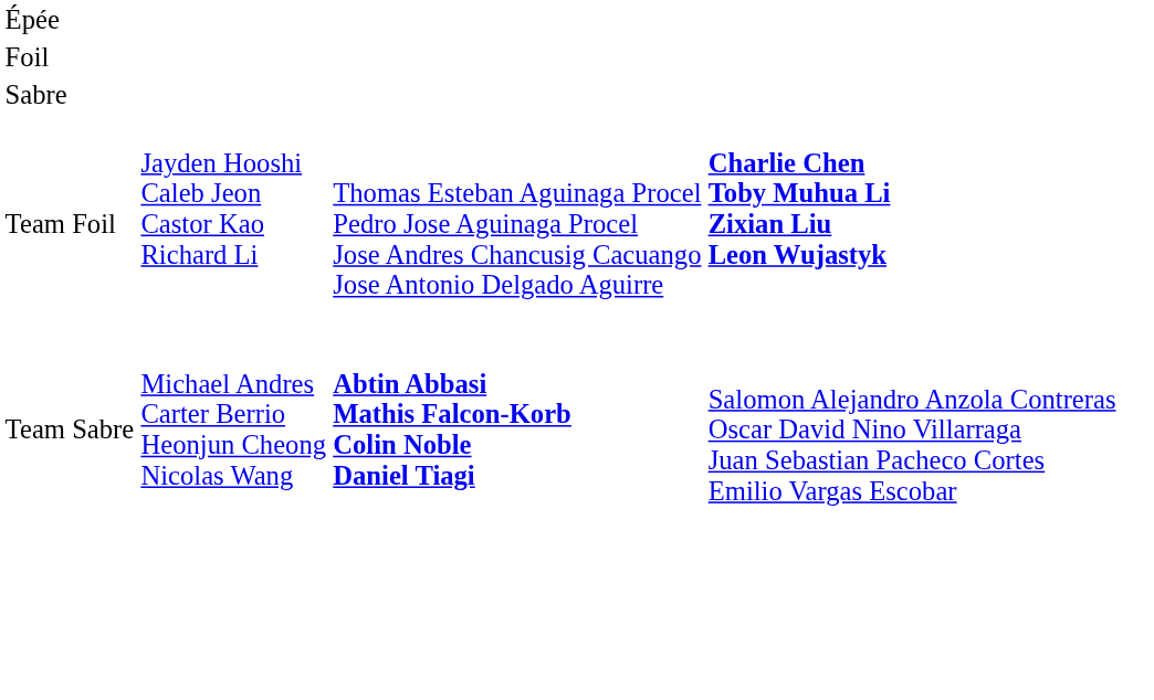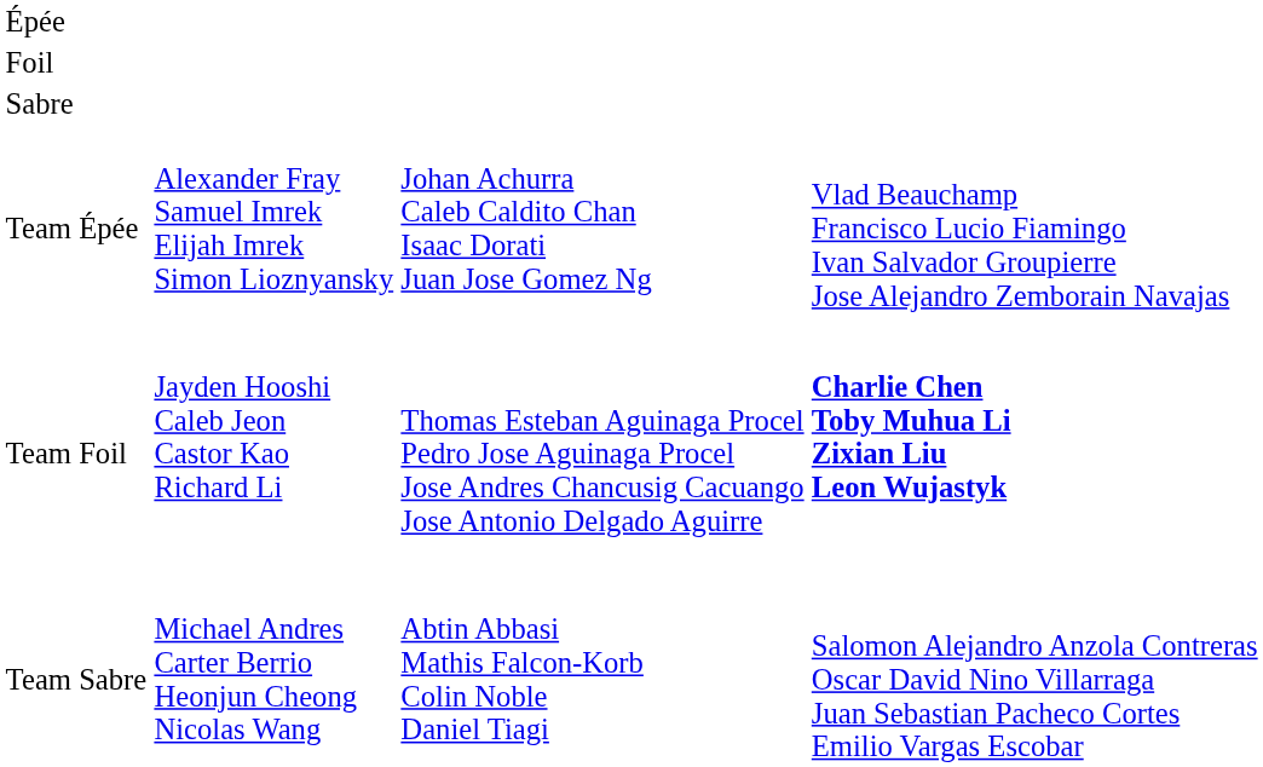 <table>
 <tr>
 <td rowspan="2">Épée</td>
 <td rowspan="2"></td>
 <td rowspan="2"></td>
 <td></td>
 </tr>
 <tr>
 <td></td>
 </tr>
 <tr>
 <td rowspan="2">Foil</td>
 <td rowspan="2"></td>
 <td rowspan="2"></td>
 <td></td>
 </tr>
 <tr>
 <td></td>
 </tr>
 <tr>
 <td rowspan="2">Sabre</td>
 <td rowspan="2"></td>
 <td rowspan="2"></td>
 <td></td>
 </tr>
 <tr>
 <td></td>
 </tr>
 <tr>
+<td>Team Épée</td>
+<td><br><a href='#'>Alexander Fray</a><br><a href='#'>Samuel Imrek</a><br><a href='#'>Elijah Imrek</a><br><a href='#'>Simon Lioznyansky</a><br><br></td>
+<td><br><a href='#'>Johan Achurra</a><br><a href='#'>Caleb Caldito Chan</a><br><a href='#'>Isaac Dorati</a><br><a href='#'>Juan Jose Gomez Ng</a><br><br></td>
+<td><br><a href='#'>Vlad Beauchamp</a><br><a href='#'>Francisco Lucio Fiamingo</a><br><a href='#'>Ivan Salvador Groupierre</a><br><a href='#'>Jose Alejandro Zemborain Navajas</a></td>
+</tr>
+<tr>
 <td>Team Foil</td>
 <td><br><a href='#'>Jayden Hooshi</a><br><a href='#'>Caleb Jeon</a><br><a href='#'>Castor Kao</a><br><a href='#'>Richard Li</a><br><br><br></td>
 <td><br><a href='#'>Thomas Esteban Aguinaga Procel</a><br><a href='#'>Pedro Jose Aguinaga Procel</a><br><a href='#'>Jose Andres Chancusig Cacuango</a><br><a href='#'>Jose Antonio Delgado Aguirre</a></td>
 <td><strong><br><a href='#'>Charlie Chen</a><br><a href='#'>Toby Muhua Li</a><br><a href='#'>Zixian Liu</a><br><a href='#'>Leon Wujastyk</a><br><br><br></strong></td>
 </tr>
 <tr>
 <td>Team Sabre</td>
 <td><br><a href='#'>Michael Andres</a><br><a href='#'>Carter Berrio</a><br><a href='#'>Heonjun Cheong</a><br><a href='#'>Nicolas Wang</a><br><br></td>
-<td><strong><br><a href='#'>Abtin Abbasi</a><br><a href='#'>Mathis Falcon-Korb</a><br><a href='#'>Colin Noble</a><br><a href='#'>Daniel Tiagi</a><br><br></strong></td>
+<td><br><a href='#'>Abtin Abbasi</a><br><a href='#'>Mathis Falcon-Korb</a><br><a href='#'>Colin Noble</a><br><a href='#'>Daniel Tiagi</a><br><br></td>
 <td><br><a href='#'>Salomon Alejandro Anzola Contreras</a><br><a href='#'>Oscar David Nino Villarraga</a><br><a href='#'>Juan Sebastian Pacheco Cortes</a><br><a href='#'>Emilio Vargas Escobar</a></td>
 </tr>
 </table>
